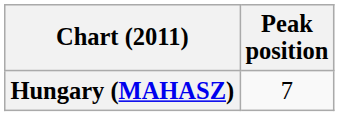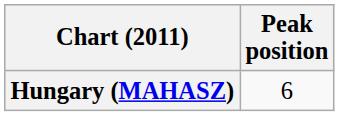 <table class="wikitable plainrowheaders" style="text-align:center">
 <tr>
 <th scope="col">Chart (2011)</th>
 <th scope="col">Peak<br>position</th>
 </tr>
 <tr>
 <th scope="row">Hungary (<a href='#'>MAHASZ</a>)</th>
-<td>7</td>
+<td>6</td>
 </tr>
 </table>
